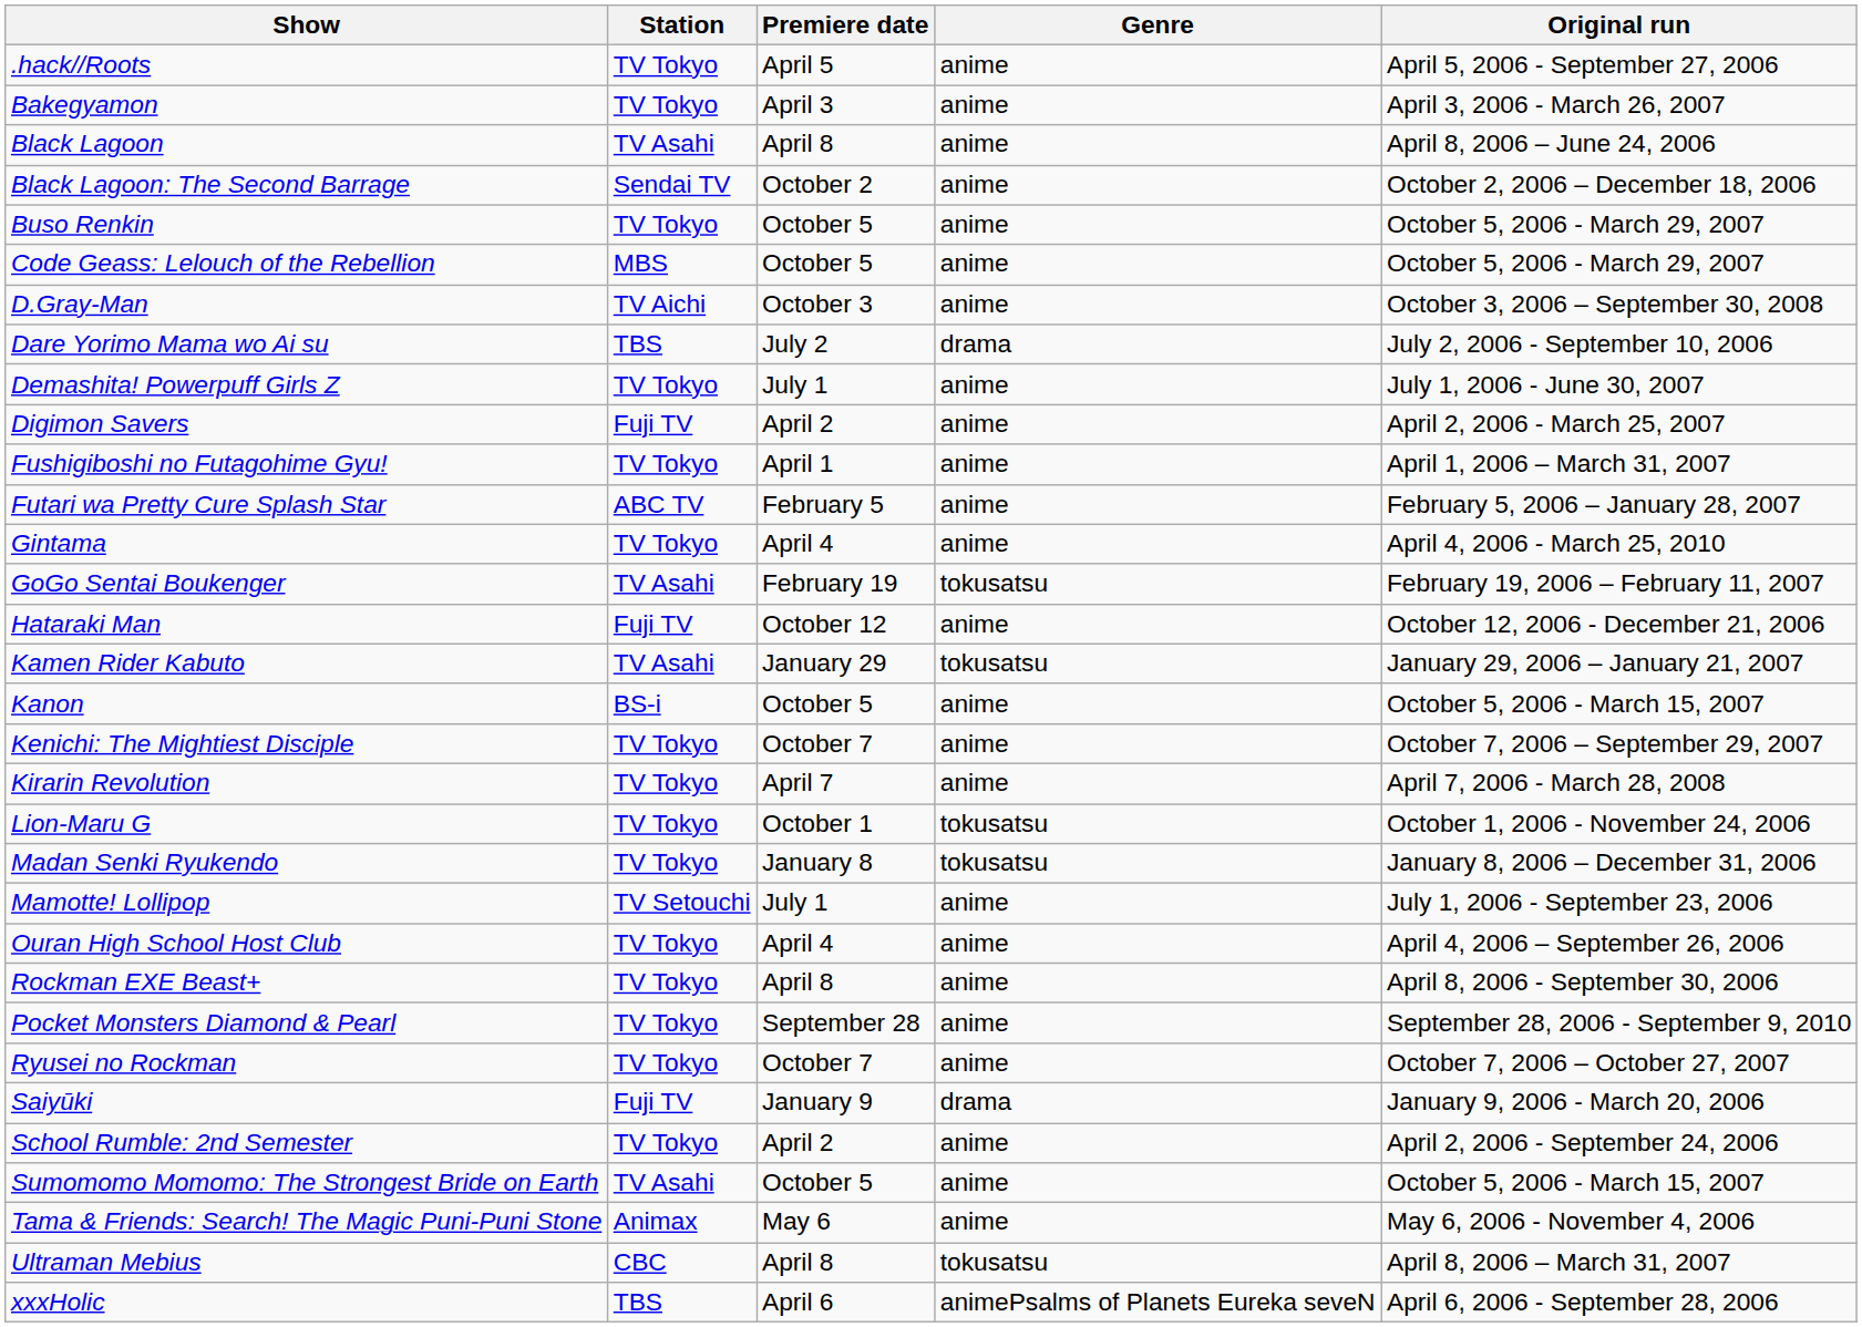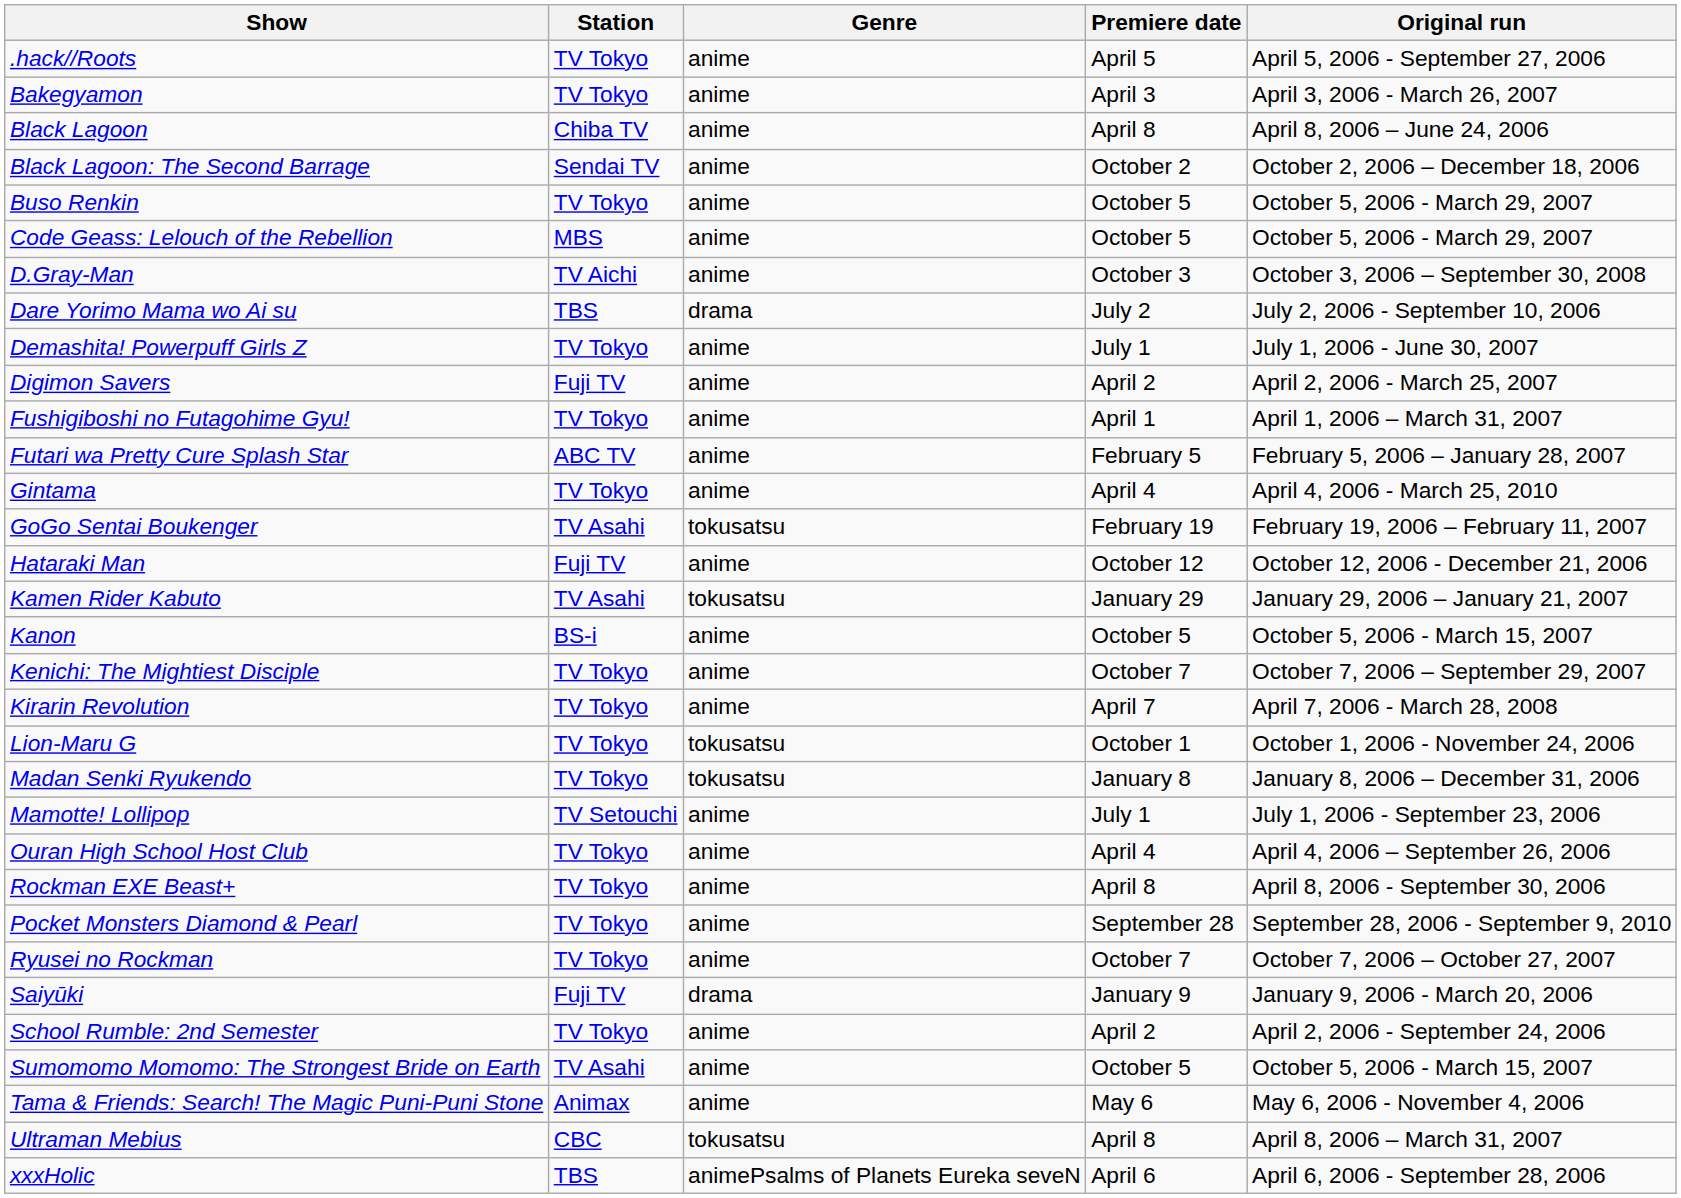 <table class="wikitable sortable">
 <tr>
 <th>Show</th>
 <th>Station</th>
+<th>Genre</th>
 <th>Premiere date</th>
-<th>Genre</th>
 <th>Original run</th>
 </tr>
 <tr>
 <td><em><a href='#'>.hack//Roots</a></em></td>
 <td><a href='#'>TV Tokyo</a></td>
+<td>anime</td>
 <td>April 5</td>
-<td>anime</td>
 <td>April 5, 2006 - September 27, 2006</td>
 </tr>
 <tr>
 <td><em><a href='#'>Bakegyamon</a></em></td>
 <td><a href='#'>TV Tokyo</a></td>
+<td>anime</td>
 <td>April 3</td>
-<td>anime</td>
 <td>April 3, 2006 - March 26, 2007</td>
 </tr>
 <tr>
 <td><em><a href='#'>Black Lagoon</a></em></td>
-<td><a href='#'>TV Asahi</a></td>
+<td><a href='#'>Chiba TV</a></td>
+<td>anime</td>
 <td>April 8</td>
-<td>anime</td>
 <td>April 8, 2006 – June 24, 2006</td>
 </tr>
 <tr>
 <td><em><a href='#'>Black Lagoon: The Second Barrage</a></em></td>
 <td><a href='#'>Sendai TV</a></td>
+<td>anime</td>
 <td>October 2</td>
-<td>anime</td>
 <td>October 2, 2006 – December 18, 2006</td>
 </tr>
 <tr>
 <td><em><a href='#'>Buso Renkin</a></em></td>
 <td><a href='#'>TV Tokyo</a></td>
+<td>anime</td>
 <td>October 5</td>
-<td>anime</td>
 <td>October 5, 2006 - March 29, 2007</td>
 </tr>
 <tr>
 <td><em><a href='#'>Code Geass: Lelouch of the Rebellion</a></em></td>
 <td><a href='#'>MBS</a></td>
+<td>anime</td>
 <td>October 5</td>
-<td>anime</td>
 <td>October 5, 2006 - March 29, 2007</td>
 </tr>
 <tr>
 <td><em><a href='#'>D.Gray-Man</a></em></td>
 <td><a href='#'>TV Aichi</a></td>
+<td>anime</td>
 <td>October 3</td>
-<td>anime</td>
 <td>October 3, 2006 – September 30, 2008</td>
 </tr>
 <tr>
 <td><em><a href='#'>Dare Yorimo Mama wo Ai su</a></em></td>
 <td><a href='#'>TBS</a></td>
+<td>drama</td>
 <td>July 2</td>
-<td>drama</td>
 <td>July 2, 2006 - September 10, 2006</td>
 </tr>
 <tr>
 <td><em><a href='#'>Demashita! Powerpuff Girls Z</a></em></td>
 <td><a href='#'>TV Tokyo</a></td>
+<td>anime</td>
 <td>July 1</td>
-<td>anime</td>
 <td>July 1, 2006 - June 30, 2007</td>
 </tr>
 <tr>
 <td><em><a href='#'>Digimon Savers</a></em></td>
 <td><a href='#'>Fuji TV</a></td>
+<td>anime</td>
 <td>April 2</td>
-<td>anime</td>
 <td>April 2, 2006 - March 25, 2007</td>
 </tr>
 <tr>
 <td><em><a href='#'>Fushigiboshi no Futagohime Gyu!</a></em></td>
 <td><a href='#'>TV Tokyo</a></td>
+<td>anime</td>
 <td>April 1</td>
-<td>anime</td>
 <td>April 1, 2006 – March 31, 2007</td>
 </tr>
 <tr>
 <td><em><a href='#'>Futari wa Pretty Cure Splash Star</a></em></td>
 <td><a href='#'>ABC TV</a></td>
+<td>anime</td>
 <td>February 5</td>
-<td>anime</td>
 <td>February 5, 2006 – January 28, 2007</td>
 </tr>
 <tr>
 <td><em><a href='#'>Gintama</a></em></td>
 <td><a href='#'>TV Tokyo</a></td>
+<td>anime</td>
 <td>April 4</td>
-<td>anime</td>
 <td>April 4, 2006 - March 25, 2010</td>
 </tr>
 <tr>
 <td><em><a href='#'>GoGo Sentai Boukenger</a></em></td>
 <td><a href='#'>TV Asahi</a></td>
+<td>tokusatsu</td>
 <td>February 19</td>
-<td>tokusatsu</td>
 <td>February 19, 2006 – February 11, 2007</td>
 </tr>
 <tr>
 <td><em><a href='#'>Hataraki Man</a></em></td>
 <td><a href='#'>Fuji TV</a></td>
+<td>anime</td>
 <td>October 12</td>
-<td>anime</td>
 <td>October 12, 2006 - December 21, 2006</td>
 </tr>
 <tr>
 <td><em><a href='#'>Kamen Rider Kabuto</a></em></td>
 <td><a href='#'>TV Asahi</a></td>
+<td>tokusatsu</td>
 <td>January 29</td>
-<td>tokusatsu</td>
 <td>January 29, 2006 – January 21, 2007</td>
 </tr>
 <tr>
 <td><em><a href='#'>Kanon</a></em></td>
 <td><a href='#'>BS-i</a></td>
+<td>anime</td>
 <td>October 5</td>
-<td>anime</td>
 <td>October 5, 2006 - March 15, 2007</td>
 </tr>
 <tr>
 <td><em><a href='#'>Kenichi: The Mightiest Disciple</a></em></td>
 <td><a href='#'>TV Tokyo</a></td>
+<td>anime</td>
 <td>October 7</td>
-<td>anime</td>
 <td>October 7, 2006 – September 29, 2007</td>
 </tr>
 <tr>
 <td><em><a href='#'>Kirarin Revolution</a></em></td>
 <td><a href='#'>TV Tokyo</a></td>
+<td>anime</td>
 <td>April 7</td>
-<td>anime</td>
 <td>April 7, 2006 - March 28, 2008</td>
 </tr>
 <tr>
 <td><em><a href='#'>Lion-Maru G</a></em></td>
 <td><a href='#'>TV Tokyo</a></td>
+<td>tokusatsu</td>
 <td>October 1</td>
-<td>tokusatsu</td>
 <td>October 1, 2006 - November 24, 2006</td>
 </tr>
 <tr>
 <td><em><a href='#'>Madan Senki Ryukendo</a></em></td>
 <td><a href='#'>TV Tokyo</a></td>
+<td>tokusatsu</td>
 <td>January 8</td>
-<td>tokusatsu</td>
 <td>January 8, 2006 – December 31, 2006</td>
 </tr>
 <tr>
 <td><em><a href='#'>Mamotte! Lollipop</a></em></td>
 <td><a href='#'>TV Setouchi</a></td>
+<td>anime</td>
 <td>July 1</td>
-<td>anime</td>
 <td>July 1, 2006 - September 23, 2006</td>
 </tr>
 <tr>
 <td><em><a href='#'>Ouran High School Host Club</a></em></td>
 <td><a href='#'>TV Tokyo</a></td>
+<td>anime</td>
 <td>April 4</td>
-<td>anime</td>
 <td>April 4, 2006 – September 26, 2006</td>
 </tr>
 <tr>
 <td><em><a href='#'>Rockman EXE Beast+</a></em></td>
 <td><a href='#'>TV Tokyo</a></td>
+<td>anime</td>
 <td>April 8</td>
-<td>anime</td>
 <td>April 8, 2006 - September 30, 2006</td>
 </tr>
 <tr>
 <td><em><a href='#'>Pocket Monsters Diamond & Pearl</a></em></td>
 <td><a href='#'>TV Tokyo</a></td>
+<td>anime</td>
 <td>September 28</td>
-<td>anime</td>
 <td>September 28, 2006 - September 9, 2010</td>
 </tr>
 <tr>
 <td><em><a href='#'>Ryusei no Rockman</a></em></td>
 <td><a href='#'>TV Tokyo</a></td>
+<td>anime</td>
 <td>October 7</td>
-<td>anime</td>
 <td>October 7, 2006 – October 27, 2007</td>
 </tr>
 <tr>
 <td><em><a href='#'>Saiyūki</a></em></td>
 <td><a href='#'>Fuji TV</a></td>
+<td>drama</td>
 <td>January 9</td>
-<td>drama</td>
 <td>January 9, 2006 - March 20, 2006</td>
 </tr>
 <tr>
 <td><em><a href='#'>School Rumble: 2nd Semester</a></em></td>
 <td><a href='#'>TV Tokyo</a></td>
+<td>anime</td>
 <td>April 2</td>
-<td>anime</td>
 <td>April 2, 2006 - September 24, 2006</td>
 </tr>
 <tr>
 <td><em><a href='#'>Sumomomo Momomo: The Strongest Bride on Earth</a></em></td>
 <td><a href='#'>TV Asahi</a></td>
+<td>anime</td>
 <td>October 5</td>
-<td>anime</td>
 <td>October 5, 2006 - March 15, 2007</td>
 </tr>
 <tr>
 <td><em><a href='#'>Tama & Friends: Search! The Magic Puni-Puni Stone</a></em></td>
 <td><a href='#'>Animax</a></td>
+<td>anime</td>
 <td>May 6</td>
-<td>anime</td>
 <td>May 6, 2006 - November 4, 2006</td>
 </tr>
 <tr>
 <td><em><a href='#'>Ultraman Mebius</a></em></td>
 <td><a href='#'>CBC</a></td>
+<td>tokusatsu</td>
 <td>April 8</td>
-<td>tokusatsu</td>
 <td>April 8, 2006 – March 31, 2007</td>
 </tr>
 <tr>
 <td><em><a href='#'>xxxHolic</a></em></td>
 <td><a href='#'>TBS</a></td>
+<td>animePsalms of Planets Eureka seveN</td>
 <td>April 6</td>
-<td>animePsalms of Planets Eureka seveN</td>
 <td>April 6, 2006 - September 28, 2006</td>
 </tr>
 </table>
